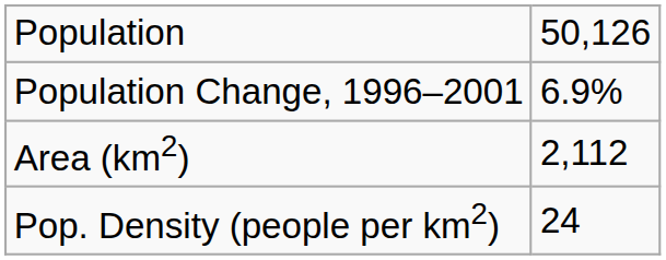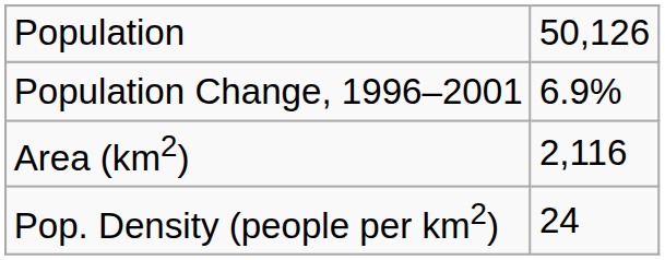 <table class="wikitable">
 <tr>
 <td>Population</td>
 <td>50,126</td>
 </tr>
 <tr>
 <td>Population Change, 1996–2001</td>
 <td>6.9%</td>
 </tr>
 <tr>
 <td>Area (km<sup>2</sup>)</td>
-<td>2,112</td>
+<td>2,116</td>
 </tr>
 <tr>
 <td>Pop. Density (people per km<sup>2</sup>)</td>
 <td>24</td>
 </tr>
 </table>
